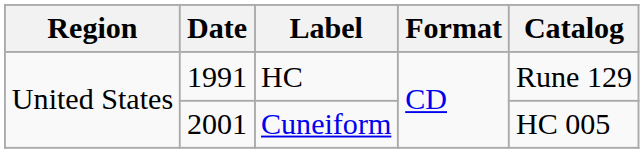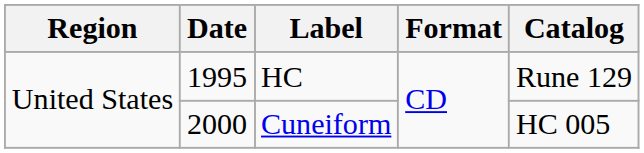 <table class="wikitable">
 <tr>
 <th>Region</th>
 <th>Date</th>
 <th>Label</th>
 <th>Format</th>
 <th>Catalog</th>
 </tr>
 <tr>
 <td rowspan="2">United States</td>
-<td>1991</td>
+<td>1995</td>
 <td>HC</td>
 <td rowspan="2"><a href='#'>CD</a></td>
 <td>Rune 129</td>
 </tr>
 <tr>
-<td>2001</td>
+<td>2000</td>
 <td><a href='#'>Cuneiform</a></td>
 <td>HC 005</td>
 </tr>
 </table>
